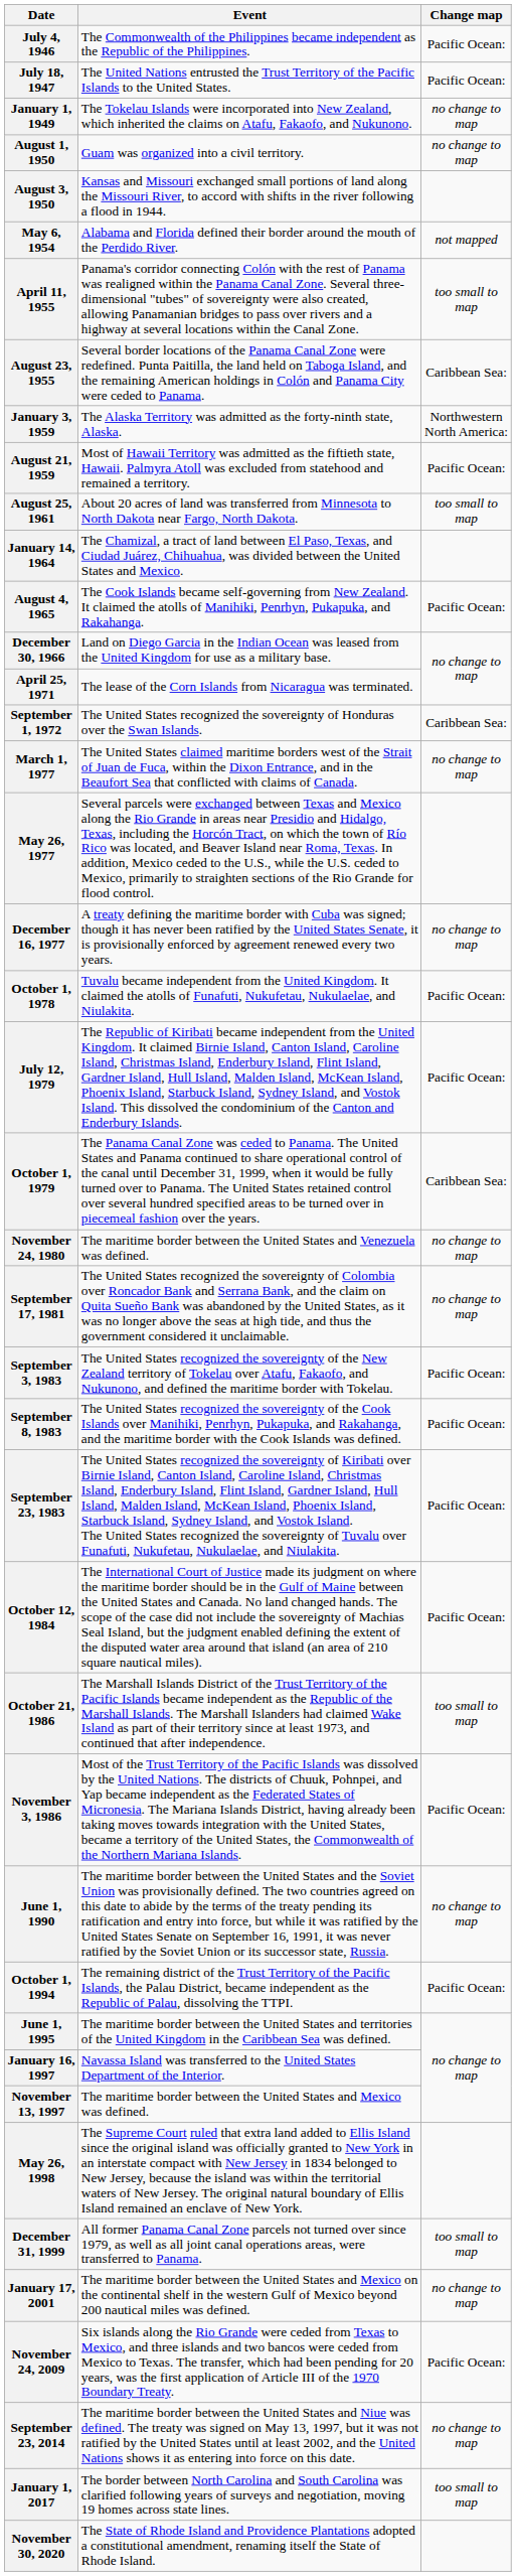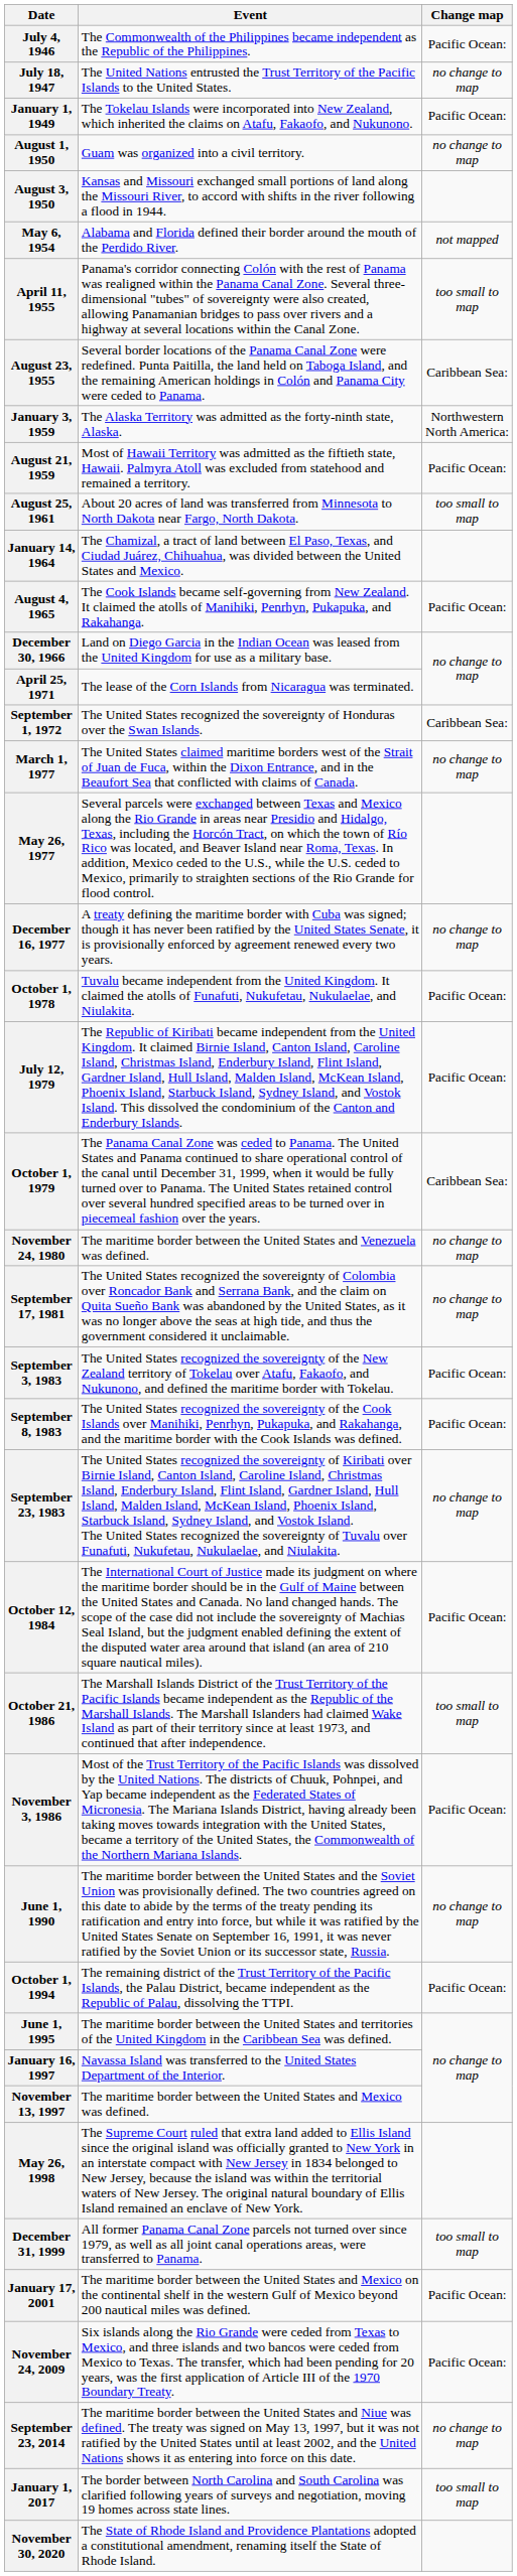 <table class="wikitable plainrowheaders">
 <tr>
 <th scope="col">Date</th>
 <th scope="col">Event</th>
 <th scope="col">Change map</th>
 </tr>
 <tr>
 <th scope=row>July 4, 1946</th>
 <td>The <a href='#'>Commonwealth of the Philippines</a> <a href='#'>became independent</a> as the <a href='#'>Republic of the Philippines</a>.</td>
 <td align="center">Pacific Ocean:<br></td>
 </tr>
 <tr>
 <th scope=row>July 18, 1947</th>
 <td>The <a href='#'>United Nations</a> entrusted the <a href='#'>Trust Territory of the Pacific Islands</a> to the United States.</td>
-<td align="center">Pacific Ocean:<br></td>
+<td align="center"><em>no change to map</em></td>
 </tr>
 <tr>
 <th scope=row>January 1, 1949</th>
 <td>The <a href='#'>Tokelau Islands</a> were incorporated into <a href='#'>New Zealand</a>, which inherited the claims on <a href='#'>Atafu</a>, <a href='#'>Fakaofo</a>, and <a href='#'>Nukunono</a>.</td>
-<td align="center"><em>no change to map</em></td>
+<td align="center">Pacific Ocean:<br></td>
 </tr>
 <tr>
 <th scope=row>August 1, 1950</th>
 <td><a href='#'>Guam</a> was <a href='#'>organized</a> into a civil territory.</td>
 <td align="center"><em>no change to map</em></td>
 </tr>
 <tr>
 <th scope=row>August 3, 1950</th>
 <td><a href='#'>Kansas</a> and <a href='#'>Missouri</a> exchanged small portions of land along the <a href='#'>Missouri River</a>, to accord with shifts in the river following a flood in 1944.</td>
 <td></td>
 </tr>
 <tr>
 <th scope=row>May 6, 1954</th>
 <td><a href='#'>Alabama</a> and <a href='#'>Florida</a> defined their border around the mouth of the <a href='#'>Perdido River</a>.</td>
 <td align="center"><em>not mapped</em></td>
 </tr>
 <tr>
 <th scope=row>April 11, 1955</th>
 <td>Panama's corridor connecting <a href='#'>Colón</a> with the rest of <a href='#'>Panama</a> was realigned within the <a href='#'>Panama Canal Zone</a>. Several three-dimensional "tubes" of sovereignty were also created, allowing Panamanian bridges to pass over rivers and a highway at several locations within the Canal Zone.</td>
 <td align="center"><em>too small to map</em></td>
 </tr>
 <tr>
 <th scope=row>August 23, 1955</th>
 <td>Several border locations of the <a href='#'>Panama Canal Zone</a> were redefined. Punta Paitilla, the land held on <a href='#'>Taboga Island</a>, and the remaining American holdings in <a href='#'>Colón</a> and <a href='#'>Panama City</a> were ceded to <a href='#'>Panama</a>.</td>
 <td align="center">Caribbean Sea:<br></td>
 </tr>
 <tr>
 <th scope=row>January 3, 1959</th>
 <td>The <a href='#'>Alaska Territory</a> was admitted as the forty-ninth state, <a href='#'>Alaska</a>.</td>
 <td align="center">Northwestern North America:<br></td>
 </tr>
 <tr>
 <th scope=row>August 21, 1959</th>
 <td>Most of <a href='#'>Hawaii Territory</a> was admitted as the fiftieth state, <a href='#'>Hawaii</a>. <a href='#'>Palmyra Atoll</a> was excluded from statehood and remained a territory.</td>
 <td align="center">Pacific Ocean:<br></td>
 </tr>
 <tr>
 <th scope=row>August 25, 1961</th>
 <td>About 20 acres of land was transferred from <a href='#'>Minnesota</a> to <a href='#'>North Dakota</a> near <a href='#'>Fargo, North Dakota</a>.</td>
 <td align="center"><em>too small to map</em></td>
 </tr>
 <tr>
 <th scope=row>January 14, 1964</th>
 <td>The <a href='#'>Chamizal</a>, a tract of land between <a href='#'>El Paso, Texas</a>, and <a href='#'>Ciudad Juárez, Chihuahua</a>, was divided between the United States and <a href='#'>Mexico</a>.</td>
 <td></td>
 </tr>
 <tr>
 <th scope=row>August 4, 1965</th>
 <td>The <a href='#'>Cook Islands</a> became self-governing from <a href='#'>New Zealand</a>. It claimed the atolls of <a href='#'>Manihiki</a>, <a href='#'>Penrhyn</a>, <a href='#'>Pukapuka</a>, and <a href='#'>Rakahanga</a>.</td>
 <td align="center">Pacific Ocean:<br></td>
 </tr>
 <tr>
 <th scope=row>December 30, 1966</th>
 <td>Land on <a href='#'>Diego Garcia</a> in the <a href='#'>Indian Ocean</a> was leased from the <a href='#'>United Kingdom</a> for use as a military base.</td>
 <td align="center" rowspan=2><em>no change to map</em></td>
 </tr>
 <tr>
 <th scope=row>April 25, 1971</th>
 <td>The lease of the <a href='#'>Corn Islands</a> from <a href='#'>Nicaragua</a> was terminated.</td>
 </tr>
 <tr>
 <th scope=row>September 1, 1972</th>
 <td>The United States recognized the sovereignty of Honduras over the <a href='#'>Swan Islands</a>.</td>
 <td align="center">Caribbean Sea:<br></td>
 </tr>
 <tr>
 <th scope=row>March 1, 1977</th>
 <td>The United States <a href='#'>claimed</a> maritime borders west of the <a href='#'>Strait of Juan de Fuca</a>, within the <a href='#'>Dixon Entrance</a>, and in the <a href='#'>Beaufort Sea</a> that conflicted with claims of <a href='#'>Canada</a>.</td>
 <td align="center"><em>no change to map</em></td>
 </tr>
 <tr>
 <th scope=row>May 26, 1977</th>
 <td>Several parcels were <a href='#'>exchanged</a> between <a href='#'>Texas</a> and <a href='#'>Mexico</a> along the <a href='#'>Rio Grande</a> in areas near <a href='#'>Presidio</a> and <a href='#'>Hidalgo, Texas</a>, including the <a href='#'>Horcón Tract</a>, on which the town of <a href='#'>Río Rico</a> was located, and Beaver Island near <a href='#'>Roma, Texas</a>. In addition, Mexico ceded  to the U.S., while the U.S. ceded  to Mexico, primarily to straighten sections of the Rio Grande for flood control.</td>
 <td></td>
 </tr>
 <tr>
 <th scope=row>December 16, 1977</th>
 <td>A <a href='#'>treaty</a> defining the maritime border with <a href='#'>Cuba</a> was signed; though it has never been ratified by the <a href='#'>United States Senate</a>, it is provisionally enforced by agreement renewed every two years.</td>
 <td align="center"><em>no change to map</em></td>
 </tr>
 <tr>
 <th scope=row>October 1, 1978</th>
 <td><a href='#'>Tuvalu</a> became independent from the <a href='#'>United Kingdom</a>. It claimed the atolls of <a href='#'>Funafuti</a>, <a href='#'>Nukufetau</a>, <a href='#'>Nukulaelae</a>, and <a href='#'>Niulakita</a>.</td>
 <td align="center">Pacific Ocean:<br></td>
 </tr>
 <tr>
 <th scope=row>July 12, 1979</th>
 <td>The <a href='#'>Republic of Kiribati</a> became independent from the <a href='#'>United Kingdom</a>. It claimed <a href='#'>Birnie Island</a>, <a href='#'>Canton Island</a>, <a href='#'>Caroline Island</a>, <a href='#'>Christmas Island</a>, <a href='#'>Enderbury Island</a>, <a href='#'>Flint Island</a>, <a href='#'>Gardner Island</a>, <a href='#'>Hull Island</a>, <a href='#'>Malden Island</a>, <a href='#'>McKean Island</a>, <a href='#'>Phoenix Island</a>, <a href='#'>Starbuck Island</a>, <a href='#'>Sydney Island</a>, and <a href='#'>Vostok Island</a>. This dissolved the condominium of the <a href='#'>Canton and Enderbury Islands</a>.</td>
 <td align="center">Pacific Ocean:<br></td>
 </tr>
 <tr>
 <th scope=row>October 1, 1979</th>
 <td>The <a href='#'>Panama Canal Zone</a> was <a href='#'>ceded</a> to <a href='#'>Panama</a>. The United States and Panama continued to share operational control of the canal until December 31, 1999, when it would be fully turned over to Panama. The United States retained control over several hundred specified areas to be turned over in <a href='#'>piecemeal fashion</a> over the years.</td>
 <td align="center">Caribbean Sea:<br></td>
 </tr>
 <tr>
 <th scope=row>November 24, 1980</th>
 <td>The maritime border between the United States and <a href='#'>Venezuela</a> was defined.</td>
 <td align="center"><em>no change to map</em></td>
 </tr>
 <tr>
 <th scope=row>September 17, 1981</th>
 <td>The United States recognized the sovereignty of <a href='#'>Colombia</a> over <a href='#'>Roncador Bank</a> and <a href='#'>Serrana Bank</a>, and the claim on <a href='#'>Quita Sueño Bank</a> was abandoned by the United States, as it was no longer above the seas at high tide, and thus the government considered it unclaimable.</td>
 <td align="center"><em>no change to map</em></td>
 </tr>
 <tr>
 <th scope=row>September 3, 1983</th>
 <td>The United States <a href='#'>recognized the sovereignty</a> of the <a href='#'>New Zealand</a> territory of <a href='#'>Tokelau</a> over <a href='#'>Atafu</a>, <a href='#'>Fakaofo</a>, and <a href='#'>Nukunono</a>, and defined the maritime border with Tokelau.</td>
 <td align="center">Pacific Ocean:<br></td>
 </tr>
 <tr>
 <th scope=row>September 8, 1983</th>
 <td>The United States <a href='#'>recognized the sovereignty</a> of the <a href='#'>Cook Islands</a> over <a href='#'>Manihiki</a>, <a href='#'>Penrhyn</a>, <a href='#'>Pukapuka</a>, and <a href='#'>Rakahanga</a>, and the maritime border with the Cook Islands was defined.</td>
 <td align="center">Pacific Ocean:<br></td>
 </tr>
 <tr>
 <th scope=row>September 23, 1983</th>
 <td>The United States <a href='#'>recognized the sovereignty</a> of <a href='#'>Kiribati</a> over <a href='#'>Birnie Island</a>, <a href='#'>Canton Island</a>, <a href='#'>Caroline Island</a>, <a href='#'>Christmas Island</a>, <a href='#'>Enderbury Island</a>, <a href='#'>Flint Island</a>, <a href='#'>Gardner Island</a>, <a href='#'>Hull Island</a>, <a href='#'>Malden Island</a>, <a href='#'>McKean Island</a>, <a href='#'>Phoenix Island</a>, <a href='#'>Starbuck Island</a>, <a href='#'>Sydney Island</a>, and <a href='#'>Vostok Island</a>.<br>The United States recognized the sovereignty of <a href='#'>Tuvalu</a> over <a href='#'>Funafuti</a>, <a href='#'>Nukufetau</a>, <a href='#'>Nukulaelae</a>, and <a href='#'>Niulakita</a>.</td>
-<td align="center">Pacific Ocean:<br></td>
+<td align="center"><em>no change to map</em></td>
 </tr>
 <tr>
 <th scope=row>October 12, 1984</th>
 <td>The <a href='#'>International Court of Justice</a> made its judgment on where the maritime border should be in the <a href='#'>Gulf of Maine</a> between the United States and Canada. No land changed hands. The scope of the case did not include the sovereignty of Machias Seal Island, but the judgment enabled defining the extent of the disputed water area around that island (an area of 210 square nautical miles).</td>
 <td align="center">Pacific Ocean:<br></td>
 </tr>
 <tr>
 <th scope=row>October 21, 1986</th>
 <td>The Marshall Islands District of the <a href='#'>Trust Territory of the Pacific Islands</a> became independent as the <a href='#'>Republic of the Marshall Islands</a>. The Marshall Islanders had claimed <a href='#'>Wake Island</a> as part of their territory since at least 1973, and continued that after independence.</td>
 <td align="center"><em>too small to map</em></td>
 </tr>
 <tr>
 <th scope=row>November 3, 1986</th>
 <td>Most of the <a href='#'>Trust Territory of the Pacific Islands</a> was dissolved by the <a href='#'>United Nations</a>. The districts of Chuuk, Pohnpei, and Yap became independent as the <a href='#'>Federated States of Micronesia</a>. The Mariana Islands District, having already been taking moves towards integration with the United States, became a territory of the United States, the <a href='#'>Commonwealth of the Northern Mariana Islands</a>.</td>
 <td align="center">Pacific Ocean:<br></td>
 </tr>
 <tr>
 <th scope=row>June 1, 1990</th>
 <td>The maritime border between the United States and the <a href='#'>Soviet Union</a> was provisionally defined. The two countries agreed on this date to abide by the terms of the treaty pending its ratification and entry into force, but while it was ratified by the United States Senate on September 16, 1991, it was never ratified by the Soviet Union or its successor state, <a href='#'>Russia</a>.</td>
 <td align="center"><em>no change to map</em></td>
 </tr>
 <tr>
 <th scope=row>October 1, 1994</th>
 <td>The remaining district of the <a href='#'>Trust Territory of the Pacific Islands</a>, the Palau District, became independent as the <a href='#'>Republic of Palau</a>, dissolving the TTPI.</td>
 <td align="center">Pacific Ocean:<br></td>
 </tr>
 <tr>
 <th scope=row>June 1, 1995</th>
 <td>The maritime border between the United States and territories of the <a href='#'>United Kingdom</a> in the <a href='#'>Caribbean Sea</a> was defined.</td>
 <td align="center" rowspan=3><em>no change to map</em></td>
 </tr>
 <tr>
 <th scope=row>January 16, 1997</th>
 <td><a href='#'>Navassa Island</a> was transferred to the <a href='#'>United States Department of the Interior</a>.</td>
 </tr>
 <tr>
 <th scope=row>November 13, 1997</th>
 <td>The maritime border between the United States and <a href='#'>Mexico</a> was defined.</td>
 </tr>
 <tr>
 <th scope=row>May 26, 1998</th>
 <td>The <a href='#'>Supreme Court</a> <a href='#'>ruled</a> that extra land added to <a href='#'>Ellis Island</a> since the original island was officially granted to <a href='#'>New York</a> in an interstate compact with <a href='#'>New Jersey</a> in 1834 belonged to New Jersey, because the island was within the territorial waters of New Jersey. The original natural boundary of Ellis Island remained an enclave of New York.</td>
 <td align="center"></td>
 </tr>
 <tr>
 <th scope=row>December 31, 1999</th>
 <td>All former <a href='#'>Panama Canal Zone</a> parcels not turned over since 1979, as well as all joint canal operations areas, were transferred to <a href='#'>Panama</a>.</td>
 <td align="center"><em>too small to map</em></td>
 </tr>
 <tr>
 <th scope=row>January 17, 2001</th>
 <td>The maritime border between the United States and <a href='#'>Mexico</a> on the continental shelf in the western Gulf of Mexico beyond 200 nautical miles was defined.</td>
-<td align="center"><em>no change to map</em></td>
+<td align="center">Pacific Ocean:<br></td>
 </tr>
 <tr>
 <th scope=row>November 24, 2009</th>
 <td>Six islands along the <a href='#'>Rio Grande</a> were ceded from <a href='#'>Texas</a> to <a href='#'>Mexico</a>, and three islands and two bancos were ceded from Mexico to Texas. The transfer, which had been pending for 20 years, was the first application of Article III of the <a href='#'>1970 Boundary Treaty</a>.</td>
 <td align="center">Pacific Ocean:<br></td>
 </tr>
 <tr>
 <th scope=row>September 23, 2014</th>
 <td>The maritime border between the United States and <a href='#'>Niue</a> was <a href='#'>defined</a>. The treaty was signed on May 13, 1997, but it was not ratified by the United States until at least 2002, and the <a href='#'>United Nations</a> shows it as entering into force on this date.</td>
 <td align="center"><em>no change to map</em></td>
 </tr>
 <tr>
 <th scope=row>January 1, 2017</th>
 <td>The border between <a href='#'>North Carolina</a> and <a href='#'>South Carolina</a> was clarified following years of surveys and negotiation, moving 19 homes across state lines.</td>
 <td align="center"><em>too small to map</em></td>
 </tr>
 <tr>
 <th scope=row>November 30, 2020</th>
 <td>The <a href='#'>State of Rhode Island and Providence Plantations</a> adopted a constitutional amendment, renaming itself the State of Rhode Island.</td>
 <td align="center"></td>
 </tr>
 </table>
